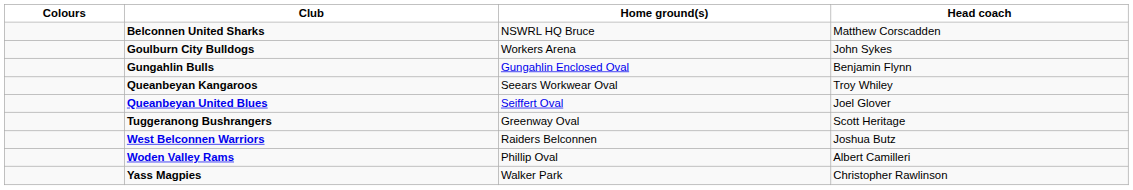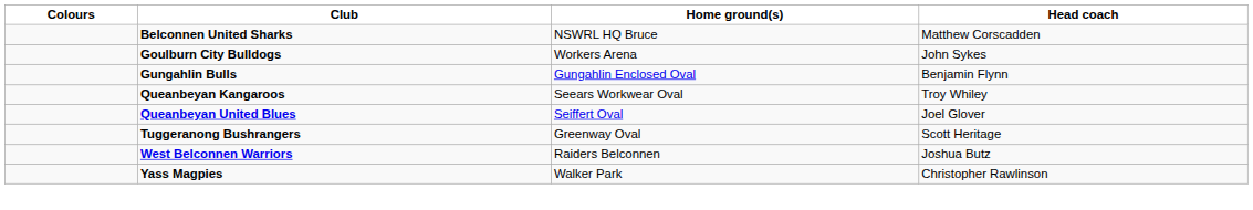 <table class="wikitable" style="width:100%; text-align:left">
 <tr>
 <th style="background:white">Colours</th>
 <th style="background:white">Club</th>
 <th style="background:white">Home ground(s)</th>
 <th style="background:white">Head coach</th>
 </tr>
 <tr>
 <td style="text-align:center"></td>
 <td><strong>Belconnen United Sharks</strong></td>
 <td>NSWRL HQ Bruce</td>
 <td>Matthew Corscadden</td>
 </tr>
 <tr>
 <td style="text-align:center"></td>
 <td><strong>Goulburn City Bulldogs</strong></td>
 <td>Workers Arena</td>
 <td>John Sykes</td>
 </tr>
 <tr>
 <td style="text-align:center"></td>
 <td><strong>Gungahlin Bulls</strong></td>
 <td><a href='#'>Gungahlin Enclosed Oval</a></td>
 <td>Benjamin Flynn</td>
 </tr>
 <tr>
 <td style="text-align:center"></td>
 <td><strong>Queanbeyan Kangaroos</strong></td>
 <td>Seears Workwear Oval</td>
 <td>Troy Whiley</td>
 </tr>
 <tr>
 <td style="text-align:center"></td>
 <td><a href='#'><strong>Queanbeyan United Blues</strong></a></td>
 <td><a href='#'>Seiffert Oval</a></td>
 <td>Joel Glover</td>
 </tr>
 <tr>
 <td style="text-align:center"></td>
 <td><strong>Tuggeranong Bushrangers</strong></td>
 <td>Greenway Oval</td>
 <td>Scott Heritage</td>
 </tr>
 <tr>
 <td style="text-align:center"></td>
 <td><strong><a href='#'>West Belconnen Warriors</a></strong></td>
 <td>Raiders Belconnen</td>
 <td>Joshua Butz</td>
 </tr>
 <tr>
 <td style="text-align:center"></td>
-<td><strong><a href='#'>Woden Valley Rams</a></strong></td>
-<td>Phillip Oval</td>
-<td>Albert Camilleri</td>
-</tr>
-<tr>
-<td style="text-align:center"></td>
 <td><strong>Yass Magpies</strong></td>
 <td>Walker Park</td>
 <td>Christopher Rawlinson</td>
 </tr>
 </table>
